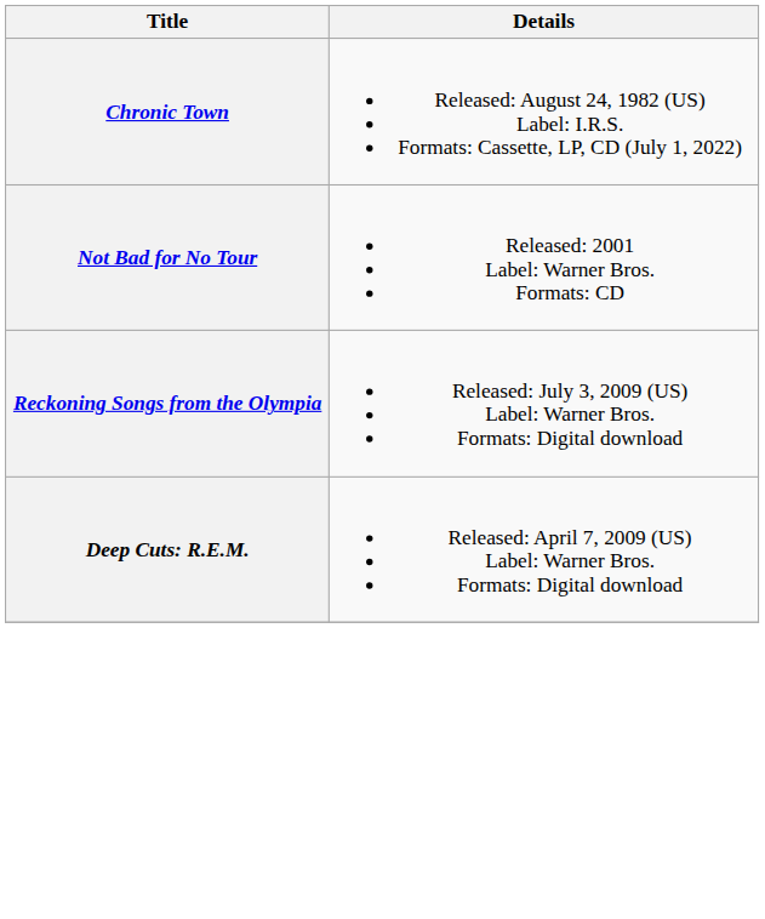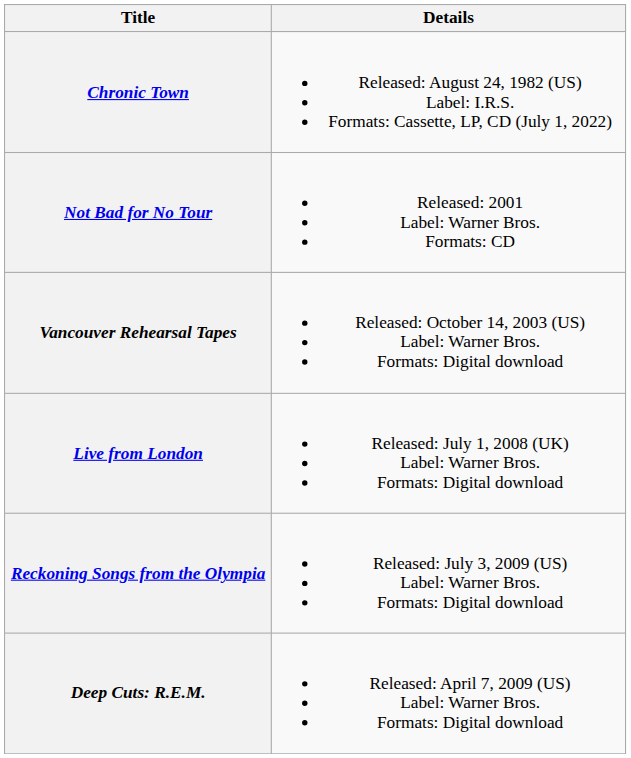 <table class="wikitable plainrowheaders" style="text-align:center;">
 <tr>
 <th scope="col" style="width:15em;">Title</th>
 <th scope="col" style="width:20em;">Details</th>
 </tr>
 <tr>
 <th scope="row"><em><a href='#'>Chronic Town</a></em></th>
 <td><br><ul><li>Released: August 24, 1982 <span>(US)</span></li><li>Label: I.R.S.</li><li>Formats: Cassette, LP, CD (July 1, 2022)</li></ul></td>
 </tr>
 <tr>
 <th scope="row"><em><a href='#'>Not Bad for No Tour</a></em></th>
 <td><br><ul><li>Released: 2001</li><li>Label: Warner Bros.</li><li>Formats: CD</li></ul></td>
 </tr>
 <tr>
+<th scope="row"><em>Vancouver Rehearsal Tapes</em></th>
+<td><br><ul><li>Released: October 14, 2003 <span>(US)</span></li><li>Label: Warner Bros.</li><li>Formats: Digital download</li></ul></td>
+</tr>
+<tr>
+<th scope="row"><em><a href='#'>Live from London</a></em></th>
+<td><br><ul><li>Released: July 1, 2008 <span>(UK)</span></li><li>Label: Warner Bros.</li><li>Formats: Digital download</li></ul></td>
+</tr>
+<tr>
 <th scope="row"><em><a href='#'>Reckoning Songs from the Olympia</a></em></th>
 <td><br><ul><li>Released: July 3, 2009 <span>(US)</span></li><li>Label: Warner Bros.</li><li>Formats: Digital download</li></ul></td>
 </tr>
 <tr>
 <th scope="row"><em>Deep Cuts: R.E.M.</em></th>
 <td><br><ul><li>Released: April 7, 2009 <span>(US)</span></li><li>Label: Warner Bros.</li><li>Formats: Digital download</li></ul></td>
 </tr>
 <tr>
 </tr>
 </table>
